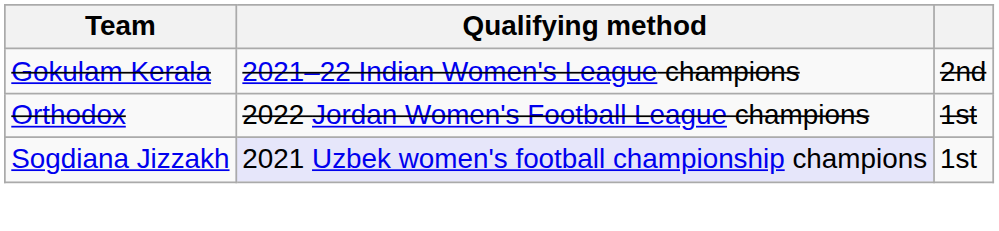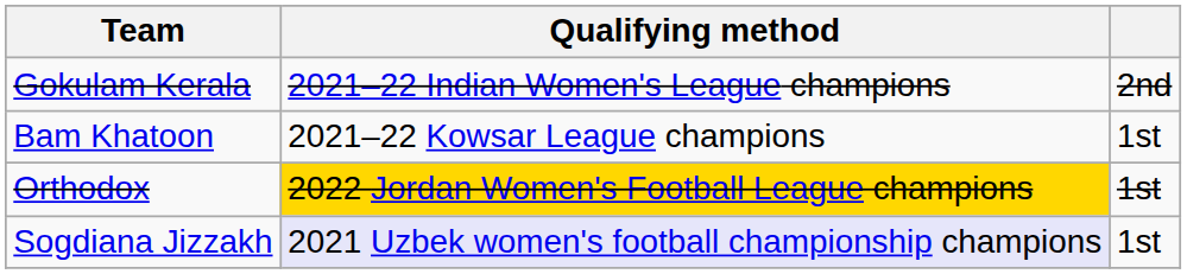 <table class="wikitable">
 <tr>
 <th>Team</th>
 <th>Qualifying method</th>
 <th> </th>
 </tr>
 <tr>
 <td><s> <a href='#'>Gokulam Kerala</a></s></td>
 <td><s><a href='#'>2021–22 Indian Women's League</a> champions</s></td>
 <td><s>2nd </s></td>
 </tr>
 <tr>
+<td> <a href='#'>Bam Khatoon</a></td>
+<td>2021–22 <a href='#'>Kowsar League</a> champions</td>
+<td>1st</td>
+</tr>
+<tr>
 <td><s> <a href='#'>Orthodox</a></s></td>
-<td><s>2022 <a href='#'>Jordan Women's Football League</a> champions</s></td>
+<td style="background: gold;"><s>2022 <a href='#'>Jordan Women's Football League</a> champions</s></td>
 <td><s>1st</s></td>
 </tr>
 <tr>
 <td> <a href='#'>Sogdiana Jizzakh</a></td>
 <td style="background: lavender;">2021 <a href='#'>Uzbek women's football championship</a> champions</td>
 <td>1st</td>
 </tr>
 </table>
